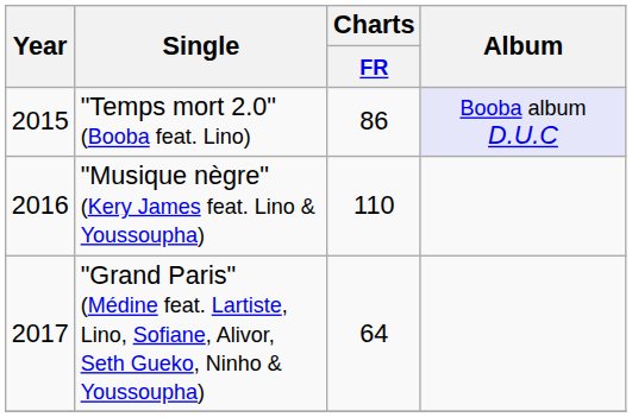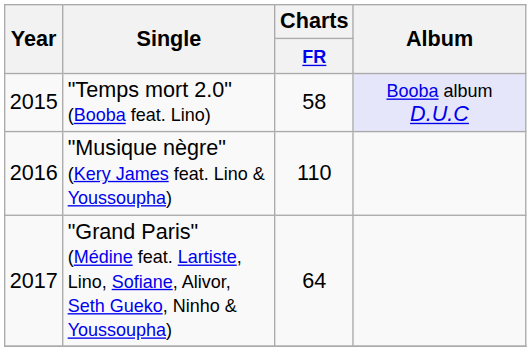 <table class="wikitable">
 <tr>
 <th align="center" rowspan="2" width="10">Year</th>
 <th align="left" rowspan="2" width="150">Single</th>
 <th align="center" colspan="1">Charts</th>
 <th align="left" rowspan="2" width="120">Album</th>
 </tr>
 <tr>
 <th width="20"><small><a href='#'>FR</a></small><br></th>
 </tr>
 <tr>
 <td>2015</td>
 <td>"Temps mort 2.0" <br><small>(<a href='#'>Booba</a> feat. Lino)</small></td>
-<td align="center">86</td>
+<td align="center">58</td>
 <td align="center" style="background: lavender;"><small><a href='#'>Booba</a> album</small><br><em><a href='#'>D.U.C</a></em></td>
 </tr>
 <tr>
 <td>2016</td>
 <td>"Musique nègre" <br><small>(<a href='#'>Kery James</a> feat. Lino & <a href='#'>Youssoupha</a>)</small></td>
 <td align="center">110</td>
 <td align="center"></td>
 </tr>
 <tr>
 <td>2017</td>
 <td>"Grand Paris"<br><small>(<a href='#'>Médine</a> feat. <a href='#'>Lartiste</a>, Lino, <a href='#'>Sofiane</a>, Alivor, <a href='#'>Seth Gueko</a>, Ninho & <a href='#'>Youssoupha</a>)</small></td>
 <td align="center">64<br></td>
 <td align="center"></td>
 </tr>
 <tr>
 </tr>
 </table>
